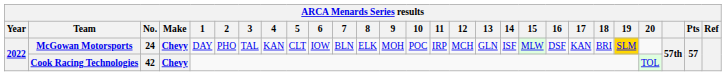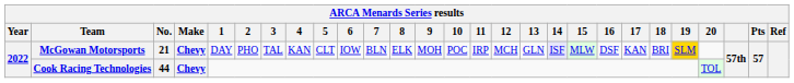 <table class="wikitable" style="text-align:center; font-size:75%">
 <tr>
 <th colspan=27><a href='#'>ARCA Menards Series</a> results</th>
 </tr>
 <tr>
 <th>Year</th>
 <th>Team</th>
 <th>No.</th>
 <th>Make</th>
 <th>1</th>
 <th>2</th>
 <th>3</th>
 <th>4</th>
 <th>5</th>
 <th>6</th>
 <th>7</th>
 <th>8</th>
 <th>9</th>
 <th>10</th>
 <th>11</th>
 <th>12</th>
 <th>13</th>
 <th>14</th>
 <th>15</th>
 <th>16</th>
 <th>17</th>
 <th>18</th>
 <th>19</th>
 <th>20</th>
 <th></th>
 <th>Pts</th>
 <th>Ref</th>
 </tr>
 <tr>
 <th rowspan=2><a href='#'>2022</a></th>
 <th><a href='#'>McGowan Motorsports</a></th>
-<th>24</th>
+<th>21</th>
 <th><a href='#'>Chevy</a></th>
 <td><a href='#'>DAY</a></td>
 <td><a href='#'>PHO</a></td>
 <td><a href='#'>TAL</a></td>
 <td><a href='#'>KAN</a></td>
 <td><a href='#'>CLT</a></td>
 <td><a href='#'>IOW</a></td>
 <td><a href='#'>BLN</a></td>
 <td><a href='#'>ELK</a></td>
 <td><a href='#'>MOH</a></td>
 <td><a href='#'>POC</a></td>
 <td><a href='#'>IRP</a></td>
 <td><a href='#'>MCH</a></td>
 <td><a href='#'>GLN</a></td>
-<td><a href='#'>ISF</a></td>
+<td style="background: lavender;"><a href='#'>ISF</a></td>
 <td style="background:#DFFFDF;"><a href='#'>MLW</a><br></td>
 <td><a href='#'>DSF</a></td>
 <td><a href='#'>KAN</a></td>
 <td><a href='#'>BRI</a></td>
 <td style="background: gold;"><a href='#'>SLM</a></td>
 <td></td>
 <th rowspan=2>57th</th>
 <th rowspan=2>57</th>
 <th rowspan=2></th>
 </tr>
 <tr>
 <th><a href='#'>Cook Racing Technologies</a></th>
-<th>42</th>
+<th>44</th>
 <th><a href='#'>Chevy</a></th>
 <td colspan=19></td>
 <td style="background:#DFFFDF;"><a href='#'>TOL</a><br></td>
 </tr>
 </table>
